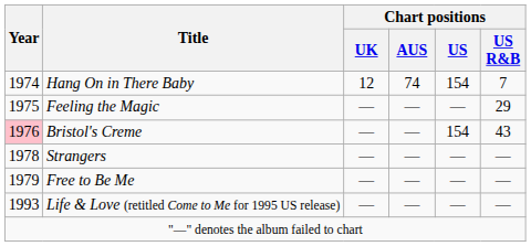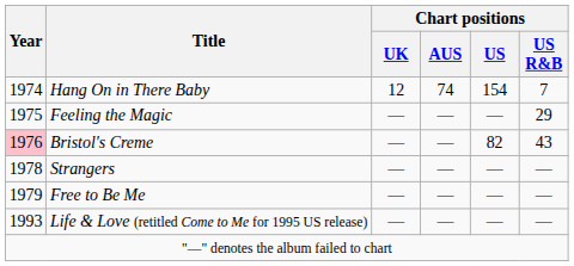 <table class="wikitable">
 <tr>
 <th rowspan="2">Year</th>
 <th rowspan="2">Title</th>
 <th colspan="4">Chart positions</th>
 </tr>
 <tr>
 <th style="text-align:center; width:40px;"><a href='#'>UK</a><br></th>
 <th style="text-align:center; width:40px;"><a href='#'>AUS</a><br></th>
 <th style="text-align:center; width:40px;"><a href='#'>US</a><br></th>
 <th style="text-align:center; width:40px;"><a href='#'>US R&B</a><br></th>
 </tr>
 <tr>
 <td align="left">1974</td>
 <td align="left"><em>Hang On in There Baby</em></td>
 <td style="text-align:center;">12</td>
 <td style="text-align:center;">74</td>
 <td style="text-align:center;">154</td>
 <td style="text-align:center;">7</td>
 </tr>
 <tr>
 <td align="left">1975</td>
 <td align="left"><em>Feeling the Magic</em></td>
 <td style="text-align:center;">—</td>
 <td style="text-align:center;">—</td>
 <td style="text-align:center;">—</td>
 <td style="text-align:center;">29</td>
 </tr>
 <tr>
 <td align="left" style="background: pink;">1976</td>
 <td align="left"><em>Bristol's Creme</em></td>
 <td style="text-align:center;">—</td>
 <td style="text-align:center;">—</td>
-<td style="text-align:center;">154</td>
+<td style="text-align:center;">82</td>
 <td style="text-align:center;">43</td>
 </tr>
 <tr>
 <td align="left">1978</td>
 <td align="left"><em>Strangers</em></td>
 <td style="text-align:center;">—</td>
 <td style="text-align:center;">—</td>
 <td style="text-align:center;">—</td>
 <td style="text-align:center;">—</td>
 </tr>
 <tr>
 <td align="left">1979</td>
 <td align="left"><em>Free to Be Me</em></td>
 <td style="text-align:center;">—</td>
 <td style="text-align:center;">—</td>
 <td style="text-align:center;">—</td>
 <td style="text-align:center;">—</td>
 </tr>
 <tr>
 <td align="left">1993</td>
 <td align="left"><em>Life & Love</em> <small>(retitled <em>Come to Me</em> for 1995 US release)</small></td>
 <td style="text-align:center;">—</td>
 <td style="text-align:center;">—</td>
 <td style="text-align:center;">—</td>
 <td style="text-align:center;">—</td>
 </tr>
 <tr>
 <td style="text-align:center;" colspan="7"><small>"—" denotes the album failed to chart</small></td>
 </tr>
 </table>
